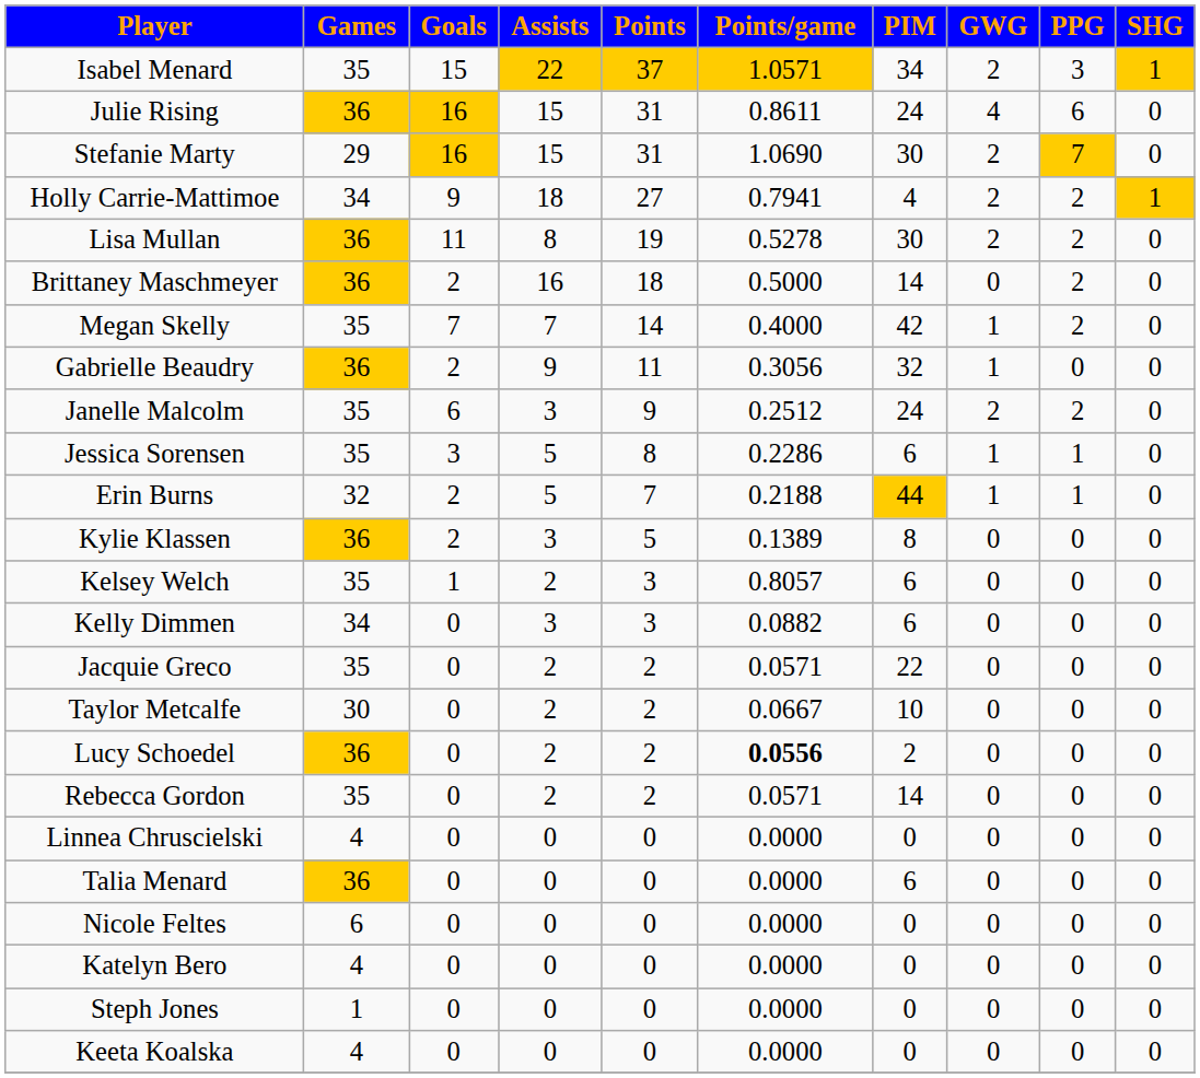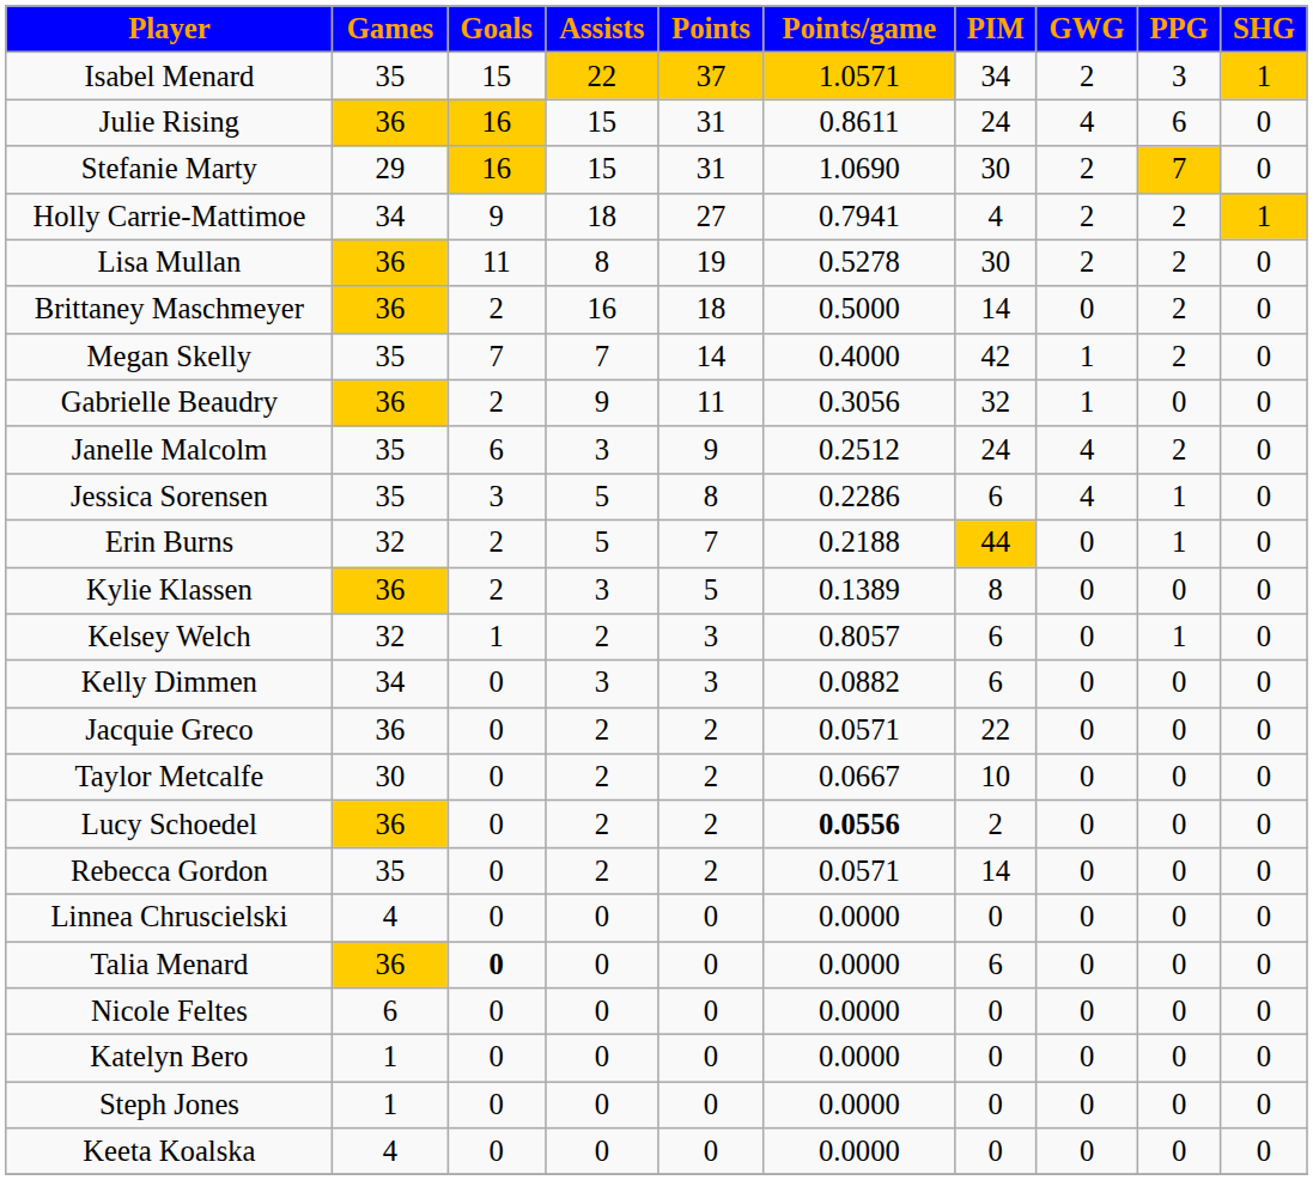 <table class="wikitable" width="80%">
 <tr align="center"  style="background:blue;color:orange;">
 <td><strong>Player</strong></td>
 <td><strong>Games</strong></td>
 <td><strong>Goals</strong></td>
 <td><strong>Assists</strong></td>
 <td><strong>Points</strong></td>
 <td><strong>Points/game</strong></td>
 <td><strong>PIM</strong></td>
 <td><strong>GWG</strong></td>
 <td><strong>PPG</strong></td>
 <td><strong>SHG</strong></td>
 </tr>
 <tr align="center" bgcolor="">
 <td>Isabel Menard</td>
 <td>35</td>
 <td>15</td>
 <td bgcolor="#FFCC00">22</td>
 <td bgcolor="#FFCC00">37</td>
 <td bgcolor="#FFCC00">1.0571</td>
 <td>34</td>
 <td>2</td>
 <td>3</td>
 <td bgcolor="#FFCC00">1</td>
 </tr>
 <tr align="center" bgcolor="">
 <td>Julie Rising</td>
 <td bgcolor="#FFCC00">36</td>
 <td bgcolor="#FFCC00">16</td>
 <td>15</td>
 <td>31</td>
 <td>0.8611</td>
 <td>24</td>
 <td>4</td>
 <td>6</td>
 <td>0</td>
 </tr>
 <tr align="center" bgcolor="">
 <td>Stefanie Marty</td>
 <td>29</td>
 <td bgcolor="#FFCC00">16</td>
 <td>15</td>
 <td>31</td>
 <td>1.0690</td>
 <td>30</td>
 <td>2</td>
 <td bgcolor="#FFCC00">7</td>
 <td>0</td>
 </tr>
 <tr align="center" bgcolor="">
 <td>Holly Carrie-Mattimoe</td>
 <td>34</td>
 <td>9</td>
 <td>18</td>
 <td>27</td>
 <td>0.7941</td>
 <td>4</td>
 <td>2</td>
 <td>2</td>
 <td bgcolor="#FFCC00">1</td>
 </tr>
 <tr align="center" bgcolor="">
 <td>Lisa Mullan</td>
 <td bgcolor="#FFCC00">36</td>
 <td>11</td>
 <td>8</td>
 <td>19</td>
 <td>0.5278</td>
 <td>30</td>
 <td>2</td>
 <td>2</td>
 <td>0</td>
 </tr>
 <tr align="center" bgcolor="">
 <td>Brittaney Maschmeyer</td>
 <td bgcolor="#FFCC00">36</td>
 <td>2</td>
 <td>16</td>
 <td>18</td>
 <td>0.5000</td>
 <td>14</td>
 <td>0</td>
 <td>2</td>
 <td>0</td>
 </tr>
 <tr align="center" bgcolor="">
 <td>Megan Skelly</td>
 <td>35</td>
 <td>7</td>
 <td>7</td>
 <td>14</td>
 <td>0.4000</td>
 <td>42</td>
 <td>1</td>
 <td>2</td>
 <td>0</td>
 </tr>
 <tr align="center" bgcolor="">
 <td>Gabrielle Beaudry</td>
 <td bgcolor="#FFCC00">36</td>
 <td>2</td>
 <td>9</td>
 <td>11</td>
 <td>0.3056</td>
 <td>32</td>
 <td>1</td>
 <td>0</td>
 <td>0</td>
 </tr>
 <tr align="center" bgcolor="">
 <td>Janelle Malcolm</td>
 <td>35</td>
 <td>6</td>
 <td>3</td>
 <td>9</td>
 <td>0.2512</td>
 <td>24</td>
-<td>2</td>
+<td>4</td>
 <td>2</td>
 <td>0</td>
 </tr>
 <tr align="center" bgcolor="">
 <td>Jessica Sorensen</td>
 <td>35</td>
 <td>3</td>
 <td>5</td>
 <td>8</td>
 <td>0.2286</td>
 <td>6</td>
-<td>1</td>
+<td>4</td>
 <td>1</td>
 <td>0</td>
 </tr>
 <tr align="center" bgcolor="">
 <td>Erin Burns</td>
 <td>32</td>
 <td>2</td>
 <td>5</td>
 <td>7</td>
 <td>0.2188</td>
 <td bgcolor="#FFCC00">44</td>
-<td>1</td>
+<td>0</td>
 <td>1</td>
 <td>0</td>
 </tr>
 <tr align="center" bgcolor="">
 <td>Kylie Klassen</td>
 <td bgcolor="#FFCC00">36</td>
 <td>2</td>
 <td>3</td>
 <td>5</td>
 <td>0.1389</td>
 <td>8</td>
 <td>0</td>
 <td>0</td>
 <td>0</td>
 </tr>
 <tr align="center" bgcolor="">
 <td>Kelsey Welch</td>
-<td>35</td>
+<td>32</td>
 <td>1</td>
 <td>2</td>
 <td>3</td>
 <td>0.8057</td>
 <td>6</td>
 <td>0</td>
-<td>0</td>
+<td>1</td>
 <td>0</td>
 </tr>
 <tr align="center" bgcolor="">
 <td>Kelly Dimmen</td>
 <td>34</td>
 <td>0</td>
 <td>3</td>
 <td>3</td>
 <td>0.0882</td>
 <td>6</td>
 <td>0</td>
 <td>0</td>
 <td>0</td>
 </tr>
 <tr align="center" bgcolor="">
 <td>Jacquie Greco</td>
-<td>35</td>
+<td>36</td>
 <td>0</td>
 <td>2</td>
 <td>2</td>
 <td>0.0571</td>
 <td>22</td>
 <td>0</td>
 <td>0</td>
 <td>0</td>
 </tr>
 <tr align="center" bgcolor="">
 <td>Taylor Metcalfe</td>
 <td>30</td>
 <td>0</td>
 <td>2</td>
 <td>2</td>
 <td>0.0667</td>
 <td>10</td>
 <td>0</td>
 <td>0</td>
 <td>0</td>
 </tr>
 <tr align="center" bgcolor="">
 <td>Lucy Schoedel</td>
 <td bgcolor="#FFCC00">36</td>
 <td>0</td>
 <td>2</td>
 <td>2</td>
 <td><strong>0.0556</strong></td>
 <td>2</td>
 <td>0</td>
 <td>0</td>
 <td>0</td>
 </tr>
 <tr align="center" bgcolor="">
 <td>Rebecca Gordon</td>
 <td>35</td>
 <td>0</td>
 <td>2</td>
 <td>2</td>
 <td>0.0571</td>
 <td>14</td>
 <td>0</td>
 <td>0</td>
 <td>0</td>
 </tr>
 <tr align="center" bgcolor="">
 <td>Linnea Chruscielski</td>
 <td>4</td>
 <td>0</td>
 <td>0</td>
 <td>0</td>
 <td>0.0000</td>
 <td>0</td>
 <td>0</td>
 <td>0</td>
 <td>0</td>
 </tr>
 <tr align="center" bgcolor="">
 <td>Talia Menard</td>
 <td bgcolor="#FFCC00">36</td>
-<td>0</td>
+<td><strong>0</strong></td>
 <td>0</td>
 <td>0</td>
 <td>0.0000</td>
 <td>6</td>
 <td>0</td>
 <td>0</td>
 <td>0</td>
 </tr>
 <tr align="center" bgcolor="">
 <td>Nicole Feltes</td>
 <td>6</td>
 <td>0</td>
 <td>0</td>
 <td>0</td>
 <td>0.0000</td>
 <td>0</td>
 <td>0</td>
 <td>0</td>
 <td>0</td>
 </tr>
 <tr align="center" bgcolor="">
 <td>Katelyn Bero</td>
-<td>4</td>
+<td>1</td>
 <td>0</td>
 <td>0</td>
 <td>0</td>
 <td>0.0000</td>
 <td>0</td>
 <td>0</td>
 <td>0</td>
 <td>0</td>
 </tr>
 <tr align="center" bgcolor="">
 <td>Steph Jones</td>
 <td>1</td>
 <td>0</td>
 <td>0</td>
 <td>0</td>
 <td>0.0000</td>
 <td>0</td>
 <td>0</td>
 <td>0</td>
 <td>0</td>
 </tr>
 <tr align="center" bgcolor="">
 <td>Keeta Koalska</td>
 <td>4</td>
 <td>0</td>
 <td>0</td>
 <td>0</td>
 <td>0.0000</td>
 <td>0</td>
 <td>0</td>
 <td>0</td>
 <td>0</td>
 </tr>
 <tr align="center" bgcolor="">
 </tr>
 </table>
